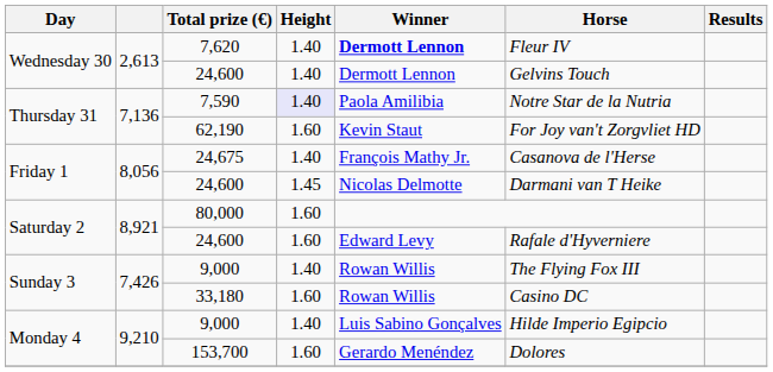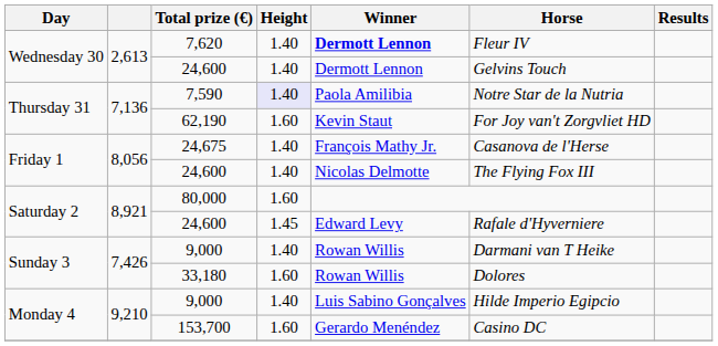 <table class="wikitable">
 <tr>
 <th>Day</th>
 <th></th>
 <th>Total prize (€)</th>
 <th>Height</th>
 <th>Winner</th>
 <th>Horse</th>
 <th>Results</th>
 </tr>
 <tr>
 <td rowspan=2>Wednesday 30</td>
 <td rowspan=2 align=right>2,613</td>
 <td align=center>7,620</td>
 <td align=center>1.40</td>
 <td><strong> <a href='#'>Dermott Lennon</a></strong></td>
 <td><em>Fleur IV</em></td>
 <td align=center></td>
 </tr>
 <tr>
 <td align=center>24,600</td>
 <td align=center>1.40</td>
 <td> <a href='#'>Dermott Lennon</a></td>
 <td><em>Gelvins Touch</em></td>
 <td align=center></td>
 </tr>
 <tr>
 <td rowspan=2>Thursday 31</td>
 <td rowspan=2 align=right>7,136</td>
 <td align=center>7,590</td>
 <td align=center style="background: lavender;">1.40</td>
 <td> <a href='#'>Paola Amilibia</a></td>
 <td><em>Notre Star de la Nutria</em></td>
 <td align=center></td>
 </tr>
 <tr>
 <td align=center>62,190</td>
 <td align=center>1.60</td>
 <td> <a href='#'>Kevin Staut</a></td>
 <td><em>For Joy van't Zorgvliet HD</em></td>
 <td align=center></td>
 </tr>
 <tr>
 <td rowspan=2>Friday 1</td>
 <td rowspan=2 align=right>8,056</td>
 <td align=center>24,675</td>
 <td align=center>1.40</td>
 <td> <a href='#'>François Mathy Jr.</a></td>
 <td><em>Casanova de l'Herse</em></td>
 <td align=center></td>
 </tr>
 <tr>
 <td align=center>24,600</td>
-<td align=center>1.45</td>
+<td align=center>1.40</td>
 <td> <a href='#'>Nicolas Delmotte</a></td>
-<td><em>Darmani van T Heike</em></td>
+<td><em>The Flying Fox III</em></td>
 <td align=center></td>
 </tr>
 <tr>
 <td rowspan=2>Saturday 2</td>
 <td rowspan=2 align=right>8,921</td>
 <td align=center>80,000</td>
 <td align=center>1.60</td>
 <td colspan=2></td>
 <td align=center></td>
 </tr>
 <tr>
 <td align=center>24,600</td>
-<td align=center>1.60</td>
+<td align=center>1.45</td>
 <td> <a href='#'>Edward Levy</a></td>
 <td><em>Rafale d'Hyverniere</em></td>
 <td align=center></td>
 </tr>
 <tr>
 <td rowspan=2>Sunday 3</td>
 <td rowspan=2 align=right>7,426</td>
 <td align=center>9,000</td>
 <td align=center>1.40</td>
 <td> <a href='#'>Rowan Willis</a></td>
-<td><em>The Flying Fox III</em></td>
+<td><em>Darmani van T Heike</em></td>
 <td align=center></td>
 </tr>
 <tr>
 <td align=center>33,180</td>
 <td align=center>1.60</td>
 <td> <a href='#'>Rowan Willis</a></td>
-<td><em>Casino DC</em></td>
+<td><em>Dolores</em></td>
 <td align=center></td>
 </tr>
 <tr>
 <td rowspan=2>Monday 4</td>
 <td rowspan=2 align=right>9,210</td>
 <td align=center>9,000</td>
 <td align=center>1.40</td>
 <td> <a href='#'>Luis Sabino Gonçalves</a></td>
 <td><em>Hilde Imperio Egipcio</em></td>
 <td align=center></td>
 </tr>
 <tr>
 <td align=center>153,700</td>
 <td align=center>1.60</td>
 <td> <a href='#'>Gerardo Menéndez</a></td>
-<td><em>Dolores</em></td>
+<td><em>Casino DC</em></td>
 <td align=center></td>
 </tr>
 <tr>
 </tr>
 </table>
